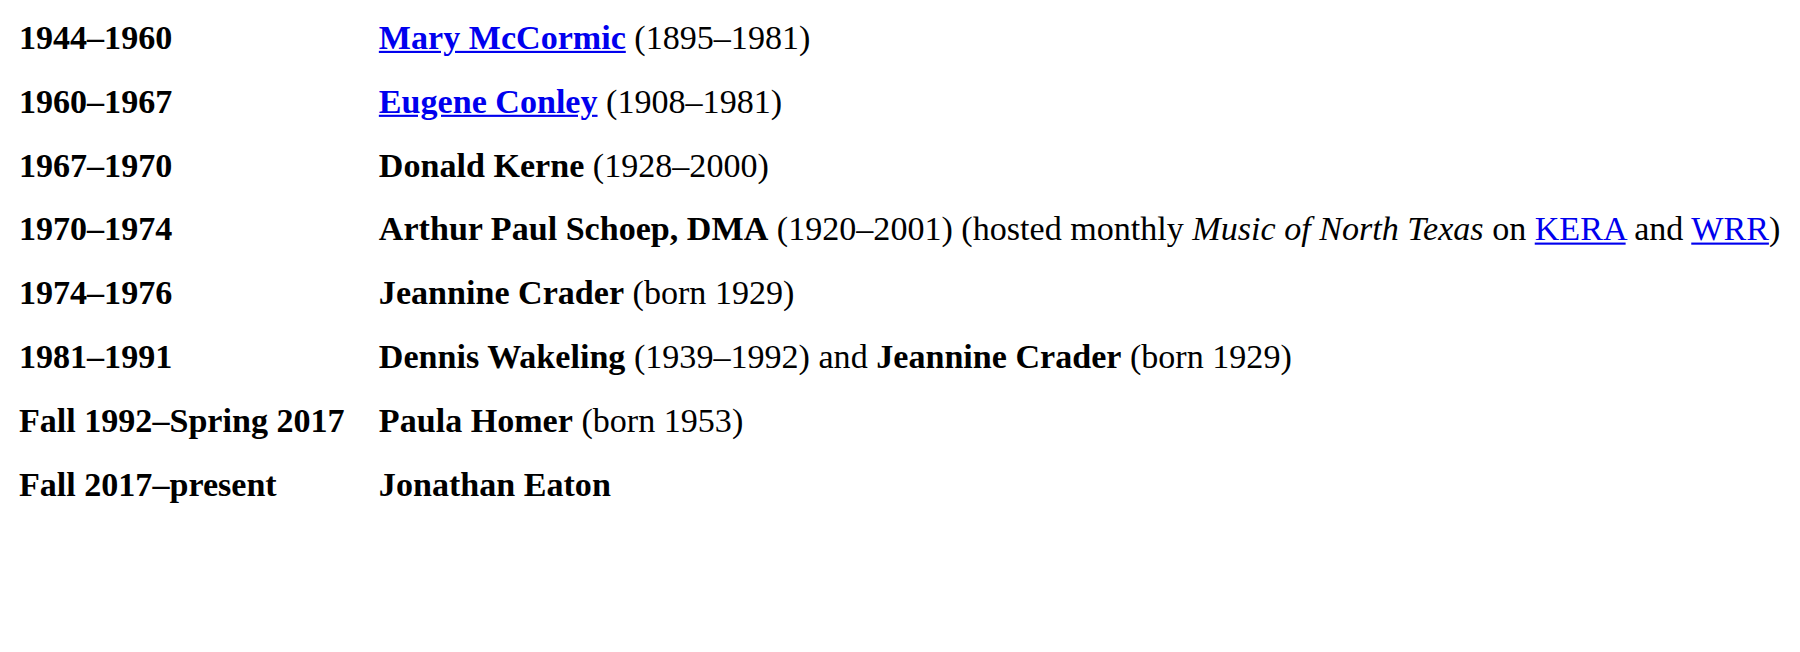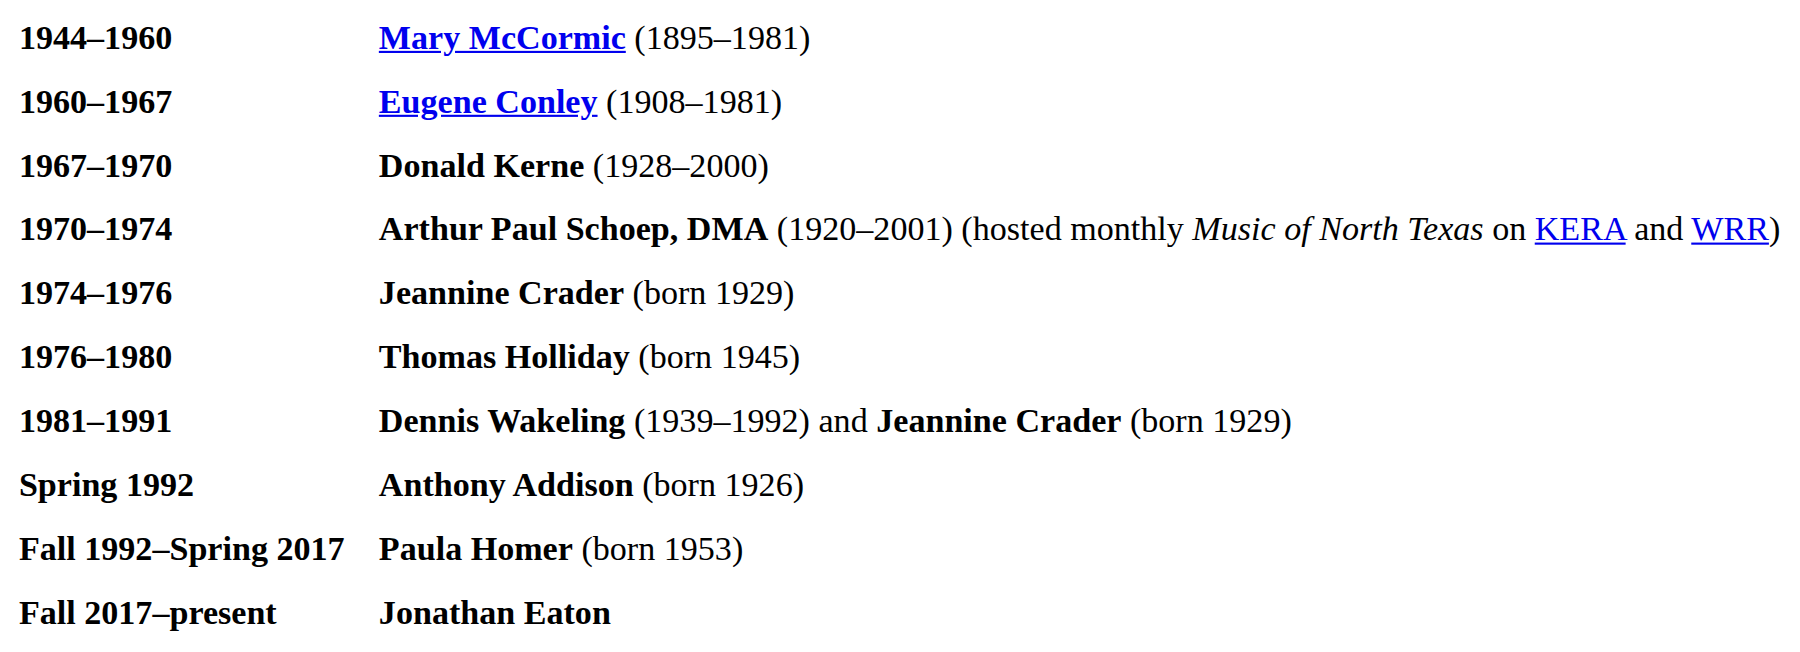 <table border="0" cellpadding="5" style="color: black; background-color: #FFFFFF;">
 <tr valign="top">
 <td width="20%"><strong>1944–1960</strong></td>
 <td width="80%"><strong><a href='#'>Mary McCormic</a></strong> (1895–1981)</td>
 </tr>
 <tr valign="top">
 <td><strong>1960–1967</strong></td>
 <td><strong><a href='#'>Eugene Conley</a></strong> (1908–1981)</td>
 </tr>
 <tr valign="top">
 <td><strong>1967–1970</strong></td>
 <td><strong>Donald Kerne</strong> (1928–2000)</td>
 </tr>
 <tr valign="top">
 <td><strong>1970–1974</strong></td>
 <td><strong>Arthur Paul Schoep, DMA</strong> (1920–2001) (hosted monthly <em>Music of North Texas</em> on <a href='#'>KERA</a> and <a href='#'>WRR</a>)</td>
 </tr>
 <tr valign="top">
 <td><strong>1974–1976</strong></td>
 <td><strong>Jeannine Crader</strong> (born 1929)</td>
 </tr>
 <tr valign="top">
+<td><strong>1976–1980</strong></td>
+<td><strong>Thomas Holliday</strong>  (born 1945)</td>
+</tr>
+<tr valign="top">
 <td><strong>1981–1991</strong></td>
 <td><strong>Dennis Wakeling</strong> (1939–1992) and <strong>Jeannine Crader</strong> (born 1929)</td>
+</tr>
+<tr valign="top">
+<td><strong>Spring 1992</strong></td>
+<td><strong>Anthony Addison</strong> (born 1926)</td>
 </tr>
 <tr valign="top">
 <td><strong>Fall 1992–Spring 2017</strong></td>
 <td><strong>Paula Homer</strong> (born 1953)</td>
 </tr>
 <tr valign="top">
 <td><strong>Fall 2017–present</strong></td>
 <td><strong>Jonathan Eaton</strong></td>
 </tr>
 </table>
